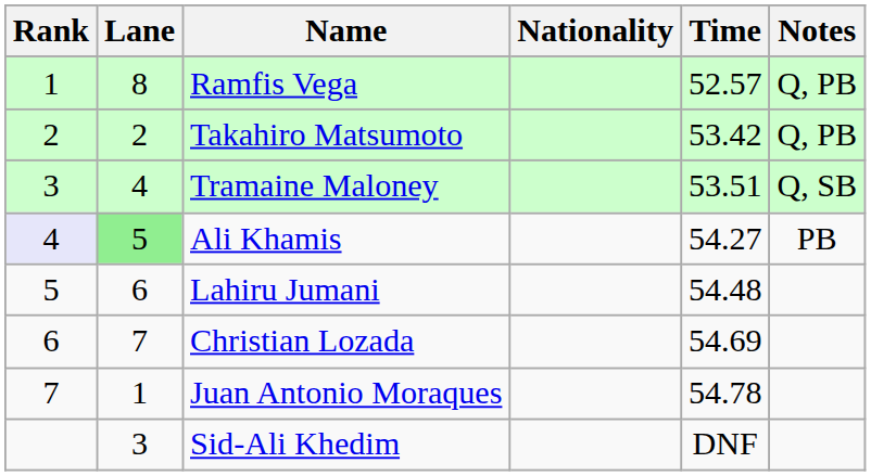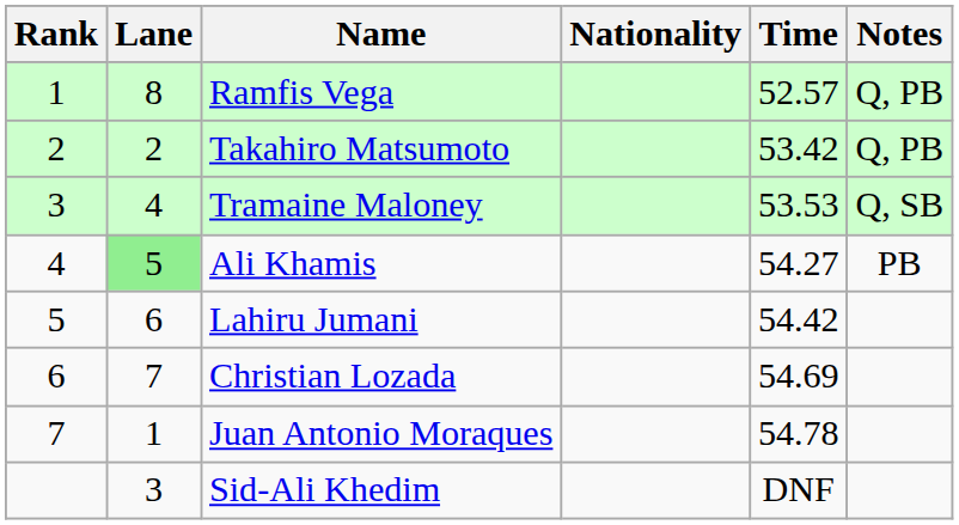 <table class="wikitable sortable" style="text-align:center">
 <tr>
 <th>Rank</th>
 <th>Lane</th>
 <th>Name</th>
 <th>Nationality</th>
 <th>Time</th>
 <th>Notes</th>
 </tr>
 <tr bgcolor=ccffcc>
 <td align=center>1</td>
 <td align=center>8</td>
 <td align=left><a href='#'>Ramfis Vega</a></td>
 <td align=left></td>
 <td>52.57</td>
 <td>Q, PB</td>
 </tr>
 <tr bgcolor=ccffcc>
 <td align=center>2</td>
 <td align=center>2</td>
 <td align=left><a href='#'>Takahiro Matsumoto</a></td>
 <td align=left></td>
 <td>53.42</td>
 <td>Q, PB</td>
 </tr>
 <tr bgcolor=ccffcc>
 <td align=center>3</td>
 <td align=center>4</td>
 <td align=left><a href='#'>Tramaine Maloney</a></td>
 <td align=left></td>
-<td>53.51</td>
+<td>53.53</td>
 <td>Q, SB</td>
 </tr>
 <tr>
-<td align=center style="background: lavender;">4</td>
+<td align=center>4</td>
 <td align=center style="background: lightgreen;">5</td>
 <td align=left><a href='#'>Ali Khamis</a></td>
 <td align=left></td>
 <td>54.27</td>
 <td>PB</td>
 </tr>
 <tr>
 <td align=center>5</td>
 <td align=center>6</td>
 <td align=left><a href='#'>Lahiru Jumani</a></td>
 <td align=left></td>
-<td>54.48</td>
+<td>54.42</td>
 <td></td>
 </tr>
 <tr>
 <td align=center>6</td>
 <td align=center>7</td>
 <td align=left><a href='#'>Christian Lozada</a></td>
 <td align=left></td>
 <td>54.69</td>
 <td></td>
 </tr>
 <tr>
 <td align=center>7</td>
 <td align=center>1</td>
 <td align=left><a href='#'>Juan Antonio Moraques</a></td>
 <td align=left></td>
 <td>54.78</td>
 <td></td>
 </tr>
 <tr>
 <td align=center></td>
 <td align=center>3</td>
 <td align=left><a href='#'>Sid-Ali Khedim</a></td>
 <td align=left></td>
 <td>DNF</td>
 <td></td>
 </tr>
 </table>
